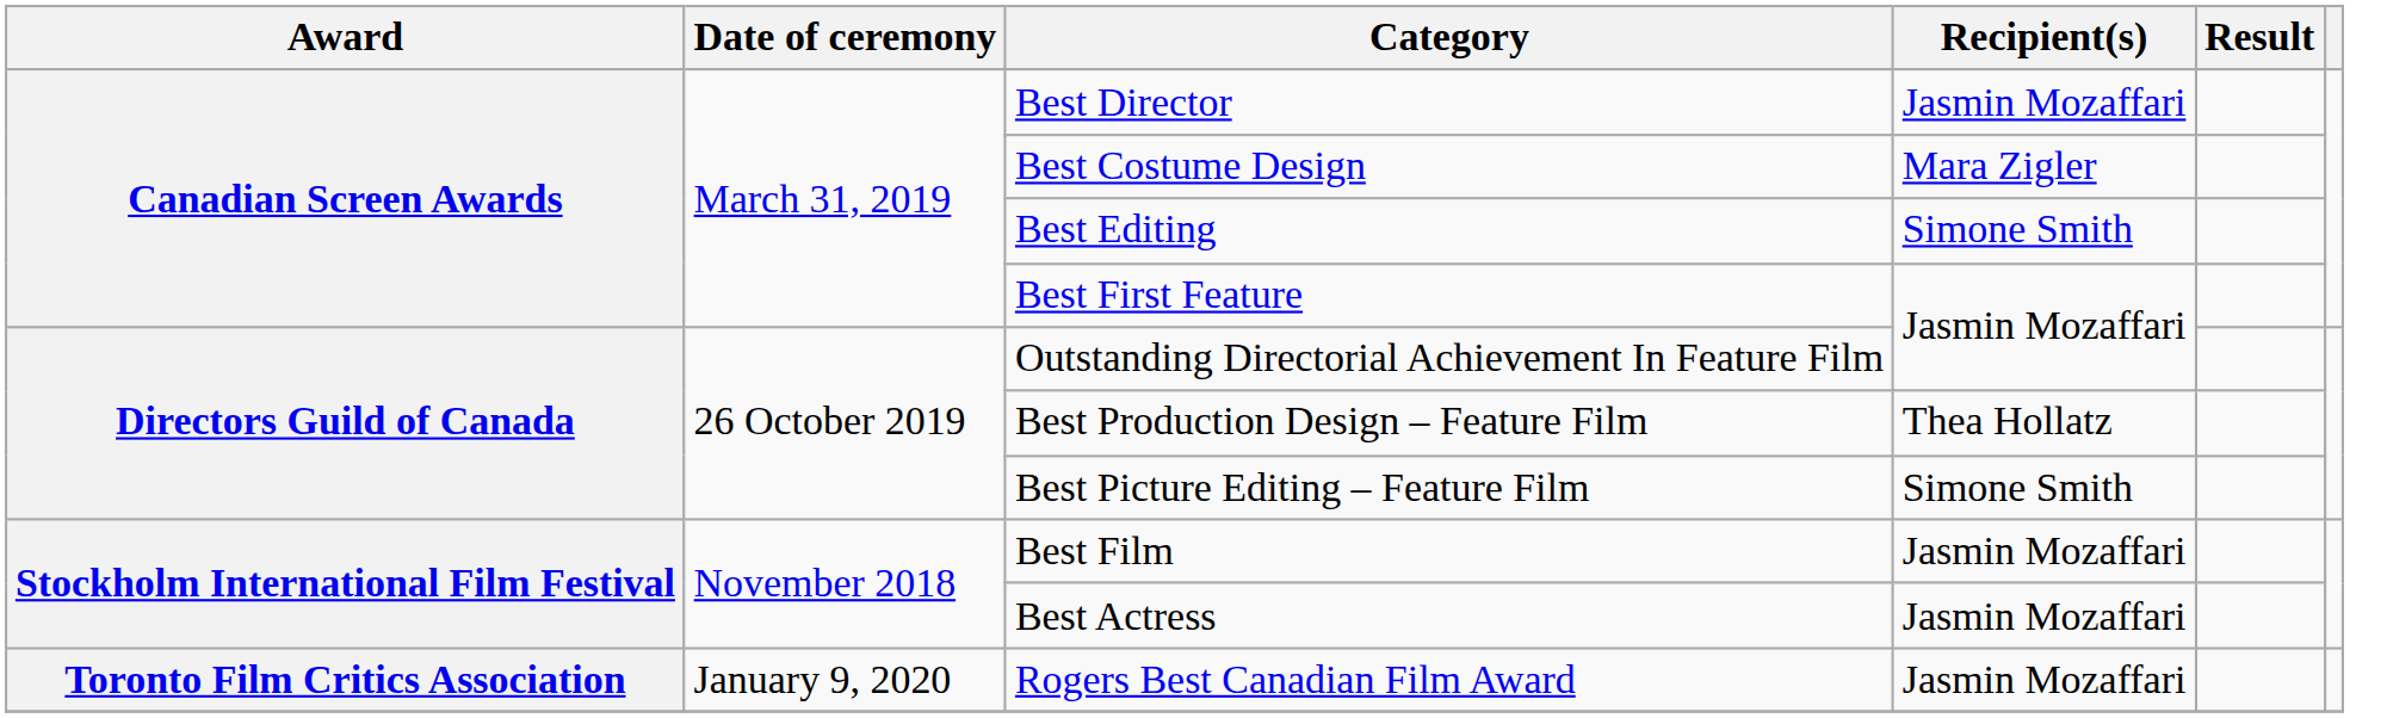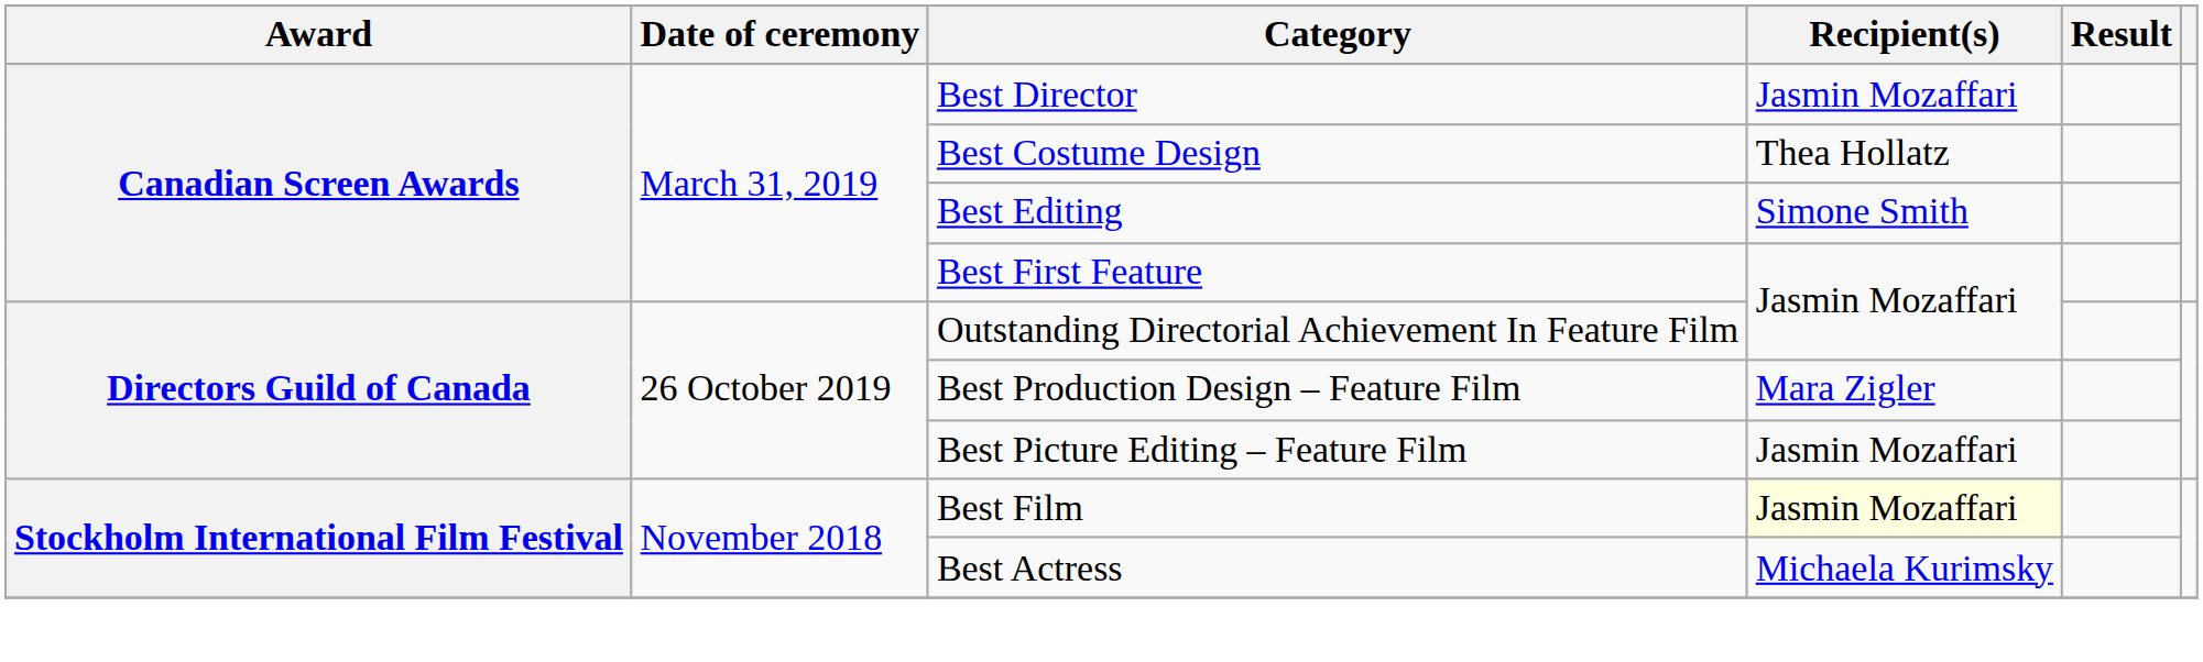 <table class="wikitable plainrowheaders sortable">
 <tr>
 <th scope="col">Award</th>
 <th scope="col">Date of ceremony</th>
 <th scope="col">Category</th>
 <th scope="col">Recipient(s)</th>
 <th scope="col">Result</th>
 <th scope="col" class="unsortable"></th>
 </tr>
 <tr>
 <th scope="row" rowspan=4><a href='#'>Canadian Screen Awards</a></th>
 <td rowspan="4"><a href='#'>March 31, 2019</a></td>
 <td><a href='#'>Best Director</a></td>
 <td><a href='#'>Jasmin Mozaffari</a></td>
 <td></td>
 <td rowspan="4"></td>
 </tr>
 <tr>
 <td><a href='#'>Best Costume Design</a></td>
-<td><a href='#'>Mara Zigler</a></td>
+<td>Thea Hollatz</td>
 <td></td>
 </tr>
 <tr>
 <td><a href='#'>Best Editing</a></td>
 <td><a href='#'>Simone Smith</a></td>
 <td></td>
 </tr>
 <tr>
 <td><a href='#'>Best First Feature</a></td>
 <td rowspan="2">Jasmin Mozaffari</td>
 <td></td>
 </tr>
 <tr>
 <th scope="row" rowspan=3><a href='#'>Directors Guild of Canada</a></th>
 <td rowspan="3">26 October 2019</td>
 <td>Outstanding Directorial Achievement In Feature Film</td>
 <td></td>
 <td rowspan="3"></td>
 </tr>
 <tr>
 <td>Best Production Design – Feature Film</td>
-<td>Thea Hollatz</td>
+<td><a href='#'>Mara Zigler</a></td>
 <td></td>
 </tr>
 <tr>
 <td>Best Picture Editing – Feature Film</td>
-<td>Simone Smith</td>
+<td>Jasmin Mozaffari</td>
 <td></td>
 </tr>
 <tr>
 <th scope="row" rowspan=2><a href='#'>Stockholm International Film Festival</a></th>
 <td rowspan="2"><a href='#'>November 2018</a></td>
 <td>Best Film</td>
-<td>Jasmin Mozaffari</td>
+<td style="background: lightyellow;">Jasmin Mozaffari</td>
 <td></td>
 <td rowspan="2"></td>
 </tr>
 <tr>
 <td>Best Actress</td>
-<td>Jasmin Mozaffari</td>
-<td></td>
-</tr>
-<tr>
-<th scope="row" rowspan=1><a href='#'>Toronto Film Critics Association</a></th>
-<td rowspan="1">January 9, 2020</td>
-<td><a href='#'>Rogers Best Canadian Film Award</a></td>
-<td>Jasmin Mozaffari</td>
-<td></td>
+<td><a href='#'>Michaela Kurimsky</a></td>
 <td></td>
 </tr>
 <tr>
 </tr>
 </table>
